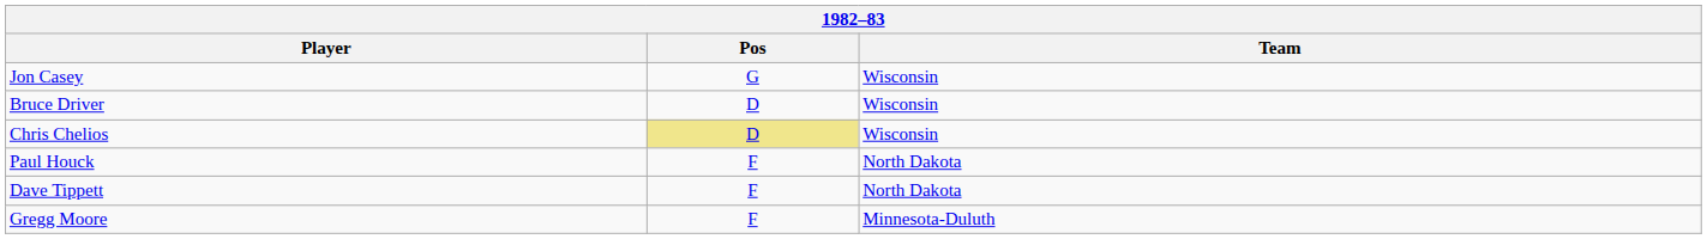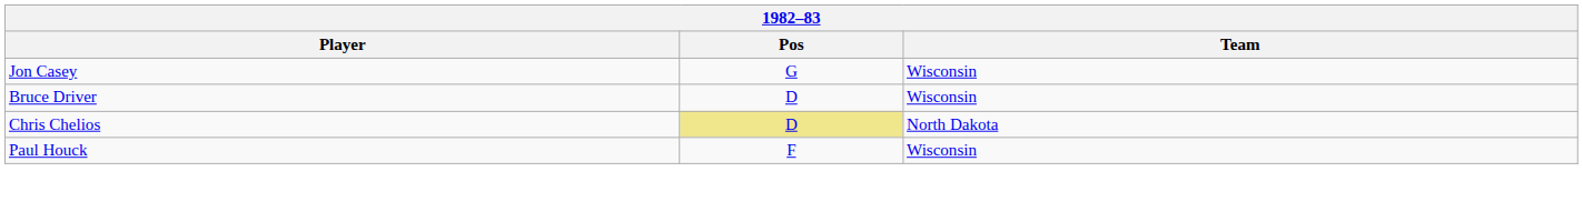 <table class="wikitable" width=95%>
 <tr>
 <th colspan=3><a href='#'>1982–83</a></th>
 </tr>
 <tr>
 <th>Player</th>
 <th>Pos</th>
 <th>Team</th>
 </tr>
 <tr>
 <td><a href='#'>Jon Casey</a></td>
 <td align=center><a href='#'>G</a></td>
 <td><a href='#'>Wisconsin</a></td>
 </tr>
 <tr>
 <td><a href='#'>Bruce Driver</a></td>
 <td align=center><a href='#'>D</a></td>
 <td><a href='#'>Wisconsin</a></td>
 </tr>
 <tr>
 <td><a href='#'>Chris Chelios</a></td>
 <td align=center style="background: khaki;"><a href='#'>D</a></td>
-<td><a href='#'>Wisconsin</a></td>
+<td><a href='#'>North Dakota</a></td>
 </tr>
 <tr>
 <td><a href='#'>Paul Houck</a></td>
 <td align=center><a href='#'>F</a></td>
-<td><a href='#'>North Dakota</a></td>
-</tr>
-<tr>
-<td><a href='#'>Dave Tippett</a></td>
-<td align=center><a href='#'>F</a></td>
-<td><a href='#'>North Dakota</a></td>
-</tr>
-<tr>
-<td><a href='#'>Gregg Moore</a></td>
-<td align=center><a href='#'>F</a></td>
-<td><a href='#'>Minnesota-Duluth</a></td>
+<td><a href='#'>Wisconsin</a></td>
 </tr>
 </table>
